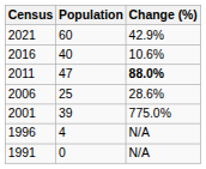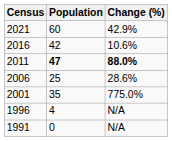 <table class="wikitable">
 <tr>
 <th>Census</th>
 <th>Population</th>
 <th>Change (%)</th>
 </tr>
 <tr>
 <td>2021</td>
 <td>60</td>
 <td> 42.9%</td>
 </tr>
 <tr>
 <td>2016</td>
-<td>40</td>
+<td>42</td>
 <td> 10.6%</td>
 </tr>
 <tr>
 <td>2011</td>
-<td>47</td>
+<td><strong>47</strong></td>
 <td><strong> 88.0%</strong></td>
 </tr>
 <tr>
 <td>2006</td>
 <td>25</td>
 <td> 28.6%</td>
 </tr>
 <tr>
 <td>2001</td>
-<td>39</td>
+<td>35</td>
 <td> 775.0%</td>
 </tr>
 <tr>
 <td>1996</td>
 <td>4</td>
 <td> N/A</td>
 </tr>
 <tr>
 <td>1991</td>
 <td>0</td>
 <td>N/A</td>
 </tr>
 </table>
